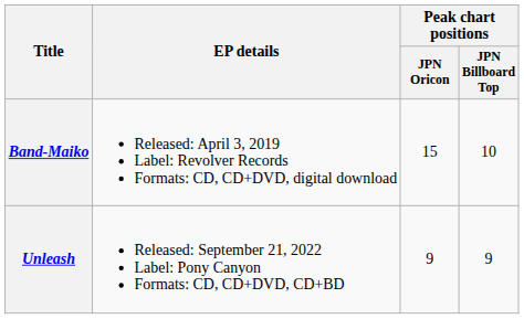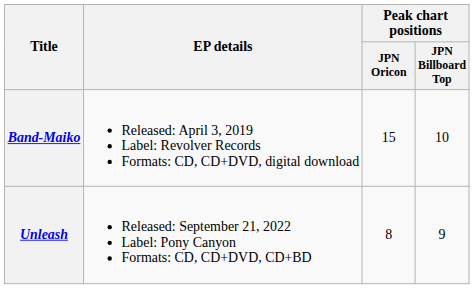 <table class="wikitable plainrowheaders">
 <tr>
 <th scope="col" rowspan="2">Title</th>
 <th scope="col" rowspan="2">EP details</th>
 <th scope="col" colspan="2">Peak chart positions</th>
 </tr>
 <tr>
 <th scope="col" style="width:4em;font-size:85%">JPN<br>Oricon<br></th>
 <th scope="col" style="width:4em;font-size:85%">JPN<br>Billboard<br>Top<br></th>
 </tr>
 <tr>
 <th scope="row"><em><a href='#'>Band-Maiko</a></em><br></th>
 <td><br><ul><li>Released: April 3, 2019</li><li>Label: Revolver Records</li><li>Formats: CD, CD+DVD, digital download</li></ul></td>
 <td align="center">15</td>
 <td align="center">10</td>
 </tr>
 <tr>
 <th scope="row"><em><a href='#'>Unleash</a></em></th>
 <td><br><ul><li>Released: September 21, 2022</li><li>Label: Pony Canyon</li><li>Formats: CD, CD+DVD, CD+BD</li></ul></td>
-<td align="center">9</td>
+<td align="center">8</td>
 <td align="center">9</td>
 </tr>
 </table>
